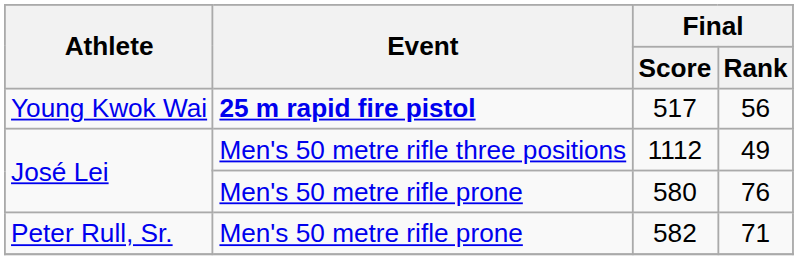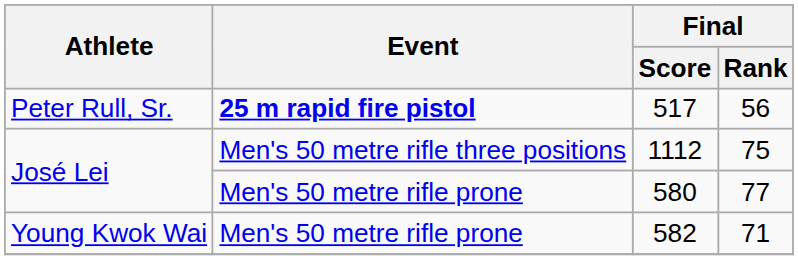 <table class="wikitable" style="font-size:90%">
 <tr>
 <th rowspan="2">Athlete</th>
 <th rowspan="2">Event</th>
 <th colspan="2">Final</th>
 </tr>
 <tr>
 <th>Score</th>
 <th>Rank</th>
 </tr>
 <tr>
-<td rowspan=1><a href='#'>Young Kwok Wai</a></td>
+<td rowspan=1><a href='#'>Peter Rull, Sr.</a></td>
 <td><strong><a href='#'>25 m rapid fire pistol</a></strong></td>
 <td align="center">517</td>
 <td align="center">56</td>
 </tr>
 <tr>
 <td rowspan=2><a href='#'>José Lei</a></td>
 <td><a href='#'>Men's 50 metre rifle three positions</a></td>
 <td align="center">1112</td>
-<td align="center">49</td>
+<td align="center">75</td>
 </tr>
 <tr>
 <td><a href='#'>Men's 50 metre rifle prone</a></td>
 <td align="center">580</td>
-<td align="center">76</td>
+<td align="center">77</td>
 </tr>
 <tr>
-<td rowspan=1><a href='#'>Peter Rull, Sr.</a></td>
+<td rowspan=1><a href='#'>Young Kwok Wai</a></td>
 <td><a href='#'>Men's 50 metre rifle prone</a></td>
 <td align="center">582</td>
 <td align="center">71</td>
 </tr>
 <tr>
 </tr>
 </table>
